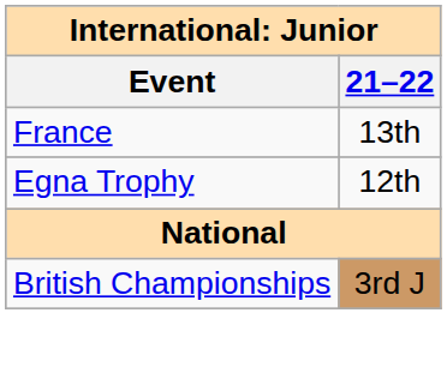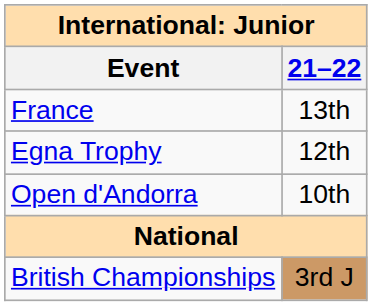 <table class="wikitable" style="text-align:center">
 <tr>
 <th style="background-color: #ffdead; " colspan=2 align=center>International: Junior</th>
 </tr>
 <tr>
 <th>Event</th>
 <th><a href='#'>21–22</a></th>
 </tr>
 <tr>
 <td align=left> <a href='#'>France</a></td>
 <td>13th</td>
 </tr>
 <tr>
 <td align=left><a href='#'>Egna Trophy</a></td>
 <td>12th</td>
 </tr>
 <tr>
+<td align=left><a href='#'>Open d'Andorra</a></td>
+<td>10th</td>
+</tr>
+<tr>
 <th style="background-color: #ffdead; " colspan=2 align=center>National</th>
 </tr>
 <tr>
 <td align=left><a href='#'>British Championships</a></td>
 <td bgcolor=cc9966>3rd J</td>
 </tr>
 </table>
